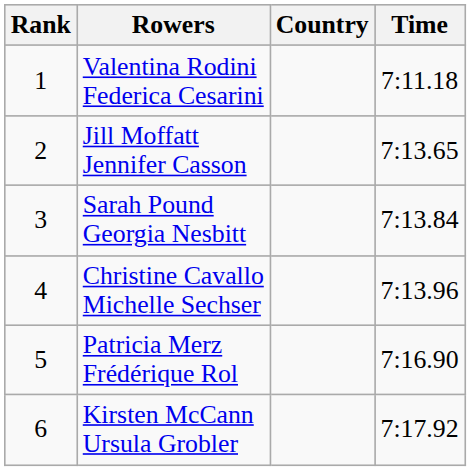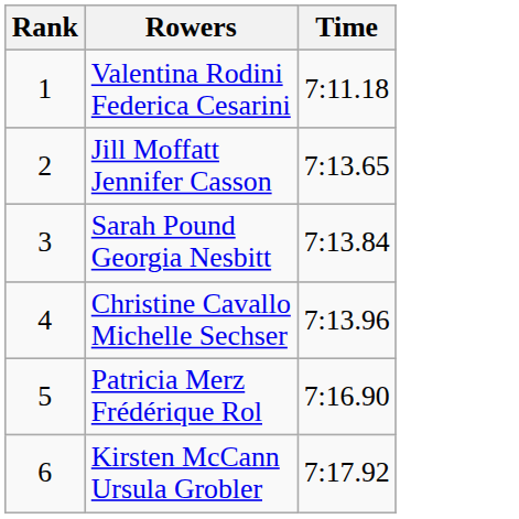 <table class="wikitable" style="text-align:center">
 <tr>
 <th>Rank</th>
 <th>Rowers</th>
-<th>Country</th>
 <th>Time</th>
 </tr>
 <tr>
 <td>1</td>
 <td align="left"><a href='#'>Valentina Rodini</a><br><a href='#'>Federica Cesarini</a></td>
-<td align="left"></td>
 <td>7:11.18</td>
 </tr>
 <tr>
 <td>2</td>
 <td align="left"><a href='#'>Jill Moffatt</a><br><a href='#'>Jennifer Casson</a></td>
-<td align="left"></td>
 <td>7:13.65</td>
 </tr>
 <tr>
 <td>3</td>
 <td align="left"><a href='#'>Sarah Pound</a><br><a href='#'>Georgia Nesbitt</a></td>
-<td align="left"></td>
 <td>7:13.84</td>
 </tr>
 <tr>
 <td>4</td>
 <td align="left"><a href='#'>Christine Cavallo</a><br><a href='#'>Michelle Sechser</a></td>
-<td align="left"></td>
 <td>7:13.96</td>
 </tr>
 <tr>
 <td>5</td>
 <td align="left"><a href='#'>Patricia Merz</a><br><a href='#'>Frédérique Rol</a></td>
-<td align="left"></td>
 <td>7:16.90</td>
 </tr>
 <tr>
 <td>6</td>
 <td align="left"><a href='#'>Kirsten McCann</a><br><a href='#'>Ursula Grobler</a></td>
-<td align="left"></td>
 <td>7:17.92</td>
 </tr>
 </table>
